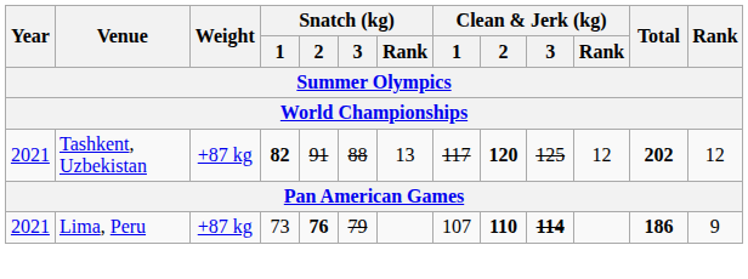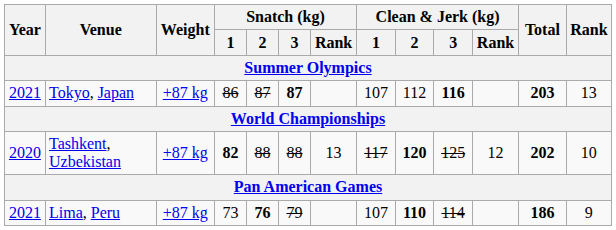 <table class = "wikitable" style="text-align:center;">
 <tr>
 <th rowspan=2 width=40>Year</th>
 <th rowspan=2 width=250>Venue</th>
 <th rowspan=2 width=60>Weight</th>
 <th colspan=4>Snatch (kg)</th>
 <th colspan=4>Clean & Jerk (kg)</th>
 <th rowspan=2 width=65>Total</th>
 <th rowspan=2 width=40>Rank</th>
 </tr>
 <tr>
 <th width=65>1</th>
 <th width=65>2</th>
 <th width=65>3</th>
 <th width=45>Rank</th>
 <th width=65>1</th>
 <th width=65>2</th>
 <th width=65>3</th>
 <th width=45>Rank</th>
 </tr>
 <tr>
 <th colspan=13><a href='#'>Summer Olympics</a></th>
 </tr>
 <tr>
+<td><a href='#'>2021</a></td>
+<td align=left> <a href='#'>Tokyo</a>, <a href='#'>Japan</a></td>
+<td><a href='#'>+87 kg</a></td>
+<td><s>86</s></td>
+<td><s>87</s></td>
+<td><strong>87</strong></td>
+<td></td>
+<td>107</td>
+<td>112</td>
+<td><strong>116</strong></td>
+<td></td>
+<td><strong>203</strong></td>
+<td>13</td>
+</tr>
+<tr>
 <th colspan=13><a href='#'>World Championships</a></th>
 </tr>
 <tr>
-<td><a href='#'>2021</a></td>
+<td><a href='#'>2020</a></td>
 <td align=left> <a href='#'>Tashkent</a>, <a href='#'>Uzbekistan</a></td>
 <td><a href='#'>+87 kg</a></td>
 <td><strong>82</strong></td>
-<td><s>91</s></td>
+<td><s>88</s></td>
 <td><s>88</s></td>
 <td>13</td>
 <td><s>117</s></td>
 <td><strong>120</strong></td>
 <td><s>125</s></td>
 <td>12</td>
 <td><strong>202</strong></td>
-<td>12</td>
+<td>10</td>
 </tr>
 <tr>
 <th colspan=13><a href='#'>Pan American Games</a></th>
 </tr>
 <tr>
 <td><a href='#'>2021</a></td>
 <td align=left> <a href='#'>Lima</a>, <a href='#'>Peru</a></td>
 <td><a href='#'>+87 kg</a></td>
 <td>73</td>
 <td><strong>76</strong></td>
 <td><s>79</s></td>
 <td></td>
 <td>107</td>
 <td><strong>110</strong></td>
-<td><strong><s>114</s></strong></td>
+<td><s>114</s></td>
 <td></td>
 <td><strong>186</strong></td>
 <td>9</td>
 </tr>
 </table>
